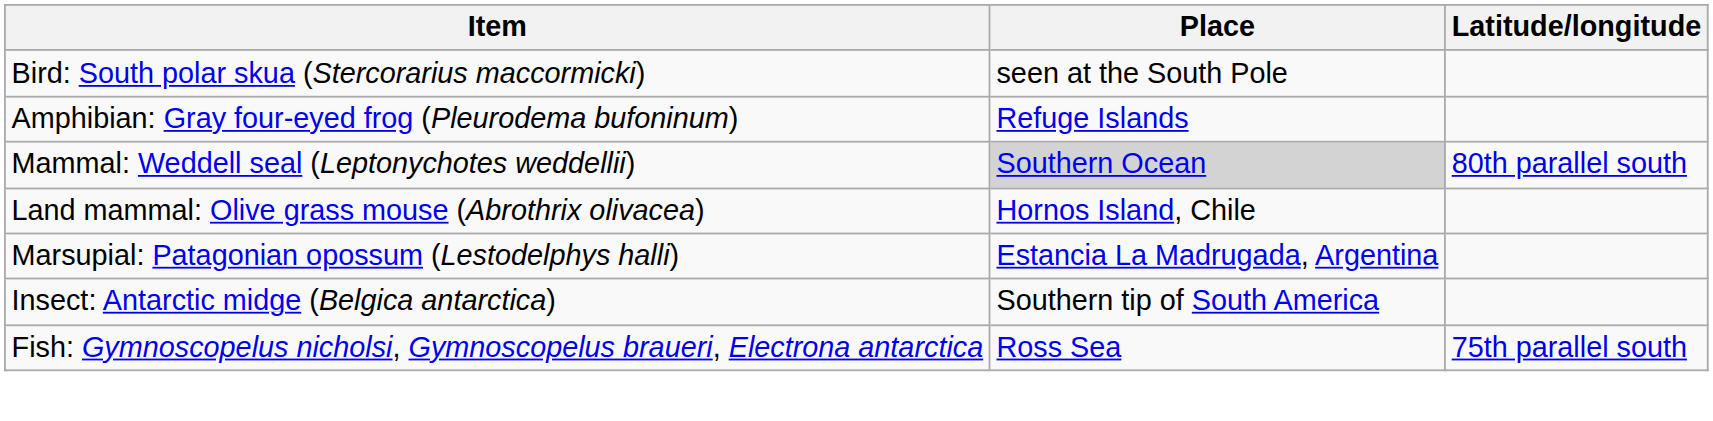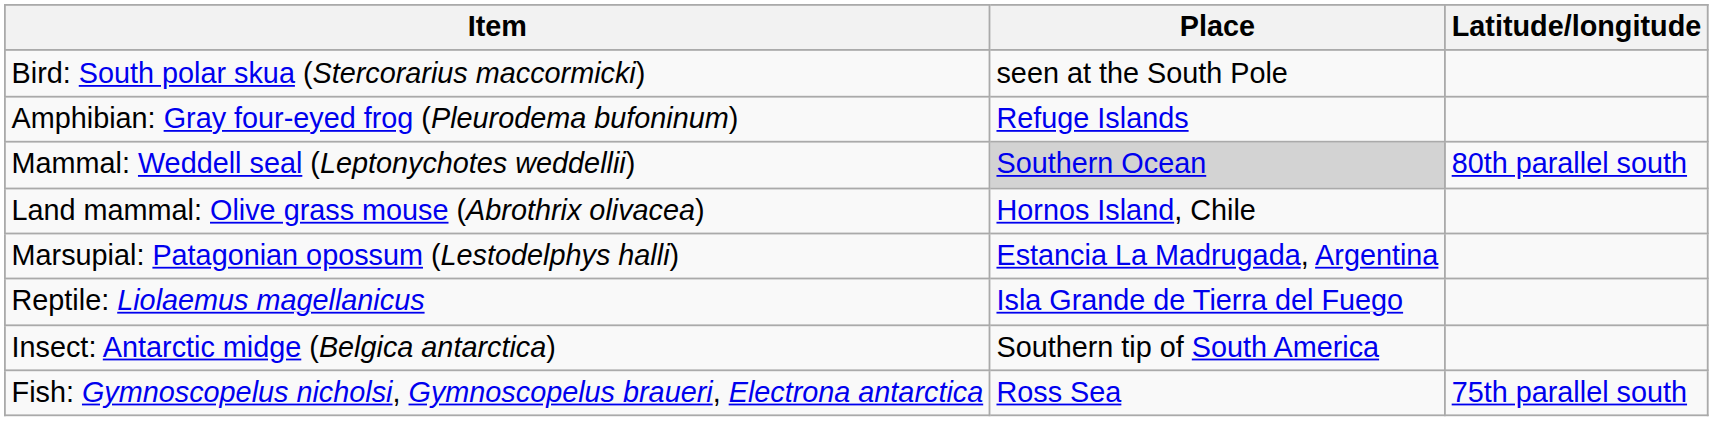 <table class="wikitable"  font-size:95%;">
 <tr>
 <th>Item</th>
 <th>Place</th>
 <th>Latitude/longitude</th>
 </tr>
 <tr>
 <td>Bird: <a href='#'>South polar skua</a> (<em>Stercorarius maccormicki</em>)</td>
 <td>seen at the South Pole</td>
 <td></td>
 </tr>
 <tr>
 <td>Amphibian: <a href='#'>Gray four-eyed frog</a> (<em>Pleurodema bufoninum</em>)</td>
 <td><a href='#'>Refuge Islands</a></td>
 <td></td>
 </tr>
 <tr>
 <td>Mammal: <a href='#'>Weddell seal</a> (<em>Leptonychotes weddellii</em>)</td>
 <td style="background: lightgrey;"><a href='#'>Southern Ocean</a></td>
 <td><a href='#'>80th parallel south</a></td>
 </tr>
 <tr>
 <td>Land mammal: <a href='#'>Olive grass mouse</a> (<em>Abrothrix olivacea</em>)</td>
 <td><a href='#'>Hornos Island</a>, Chile</td>
 <td></td>
 </tr>
 <tr>
 <td>Marsupial: <a href='#'>Patagonian opossum</a> (<em>Lestodelphys halli</em>)</td>
 <td><a href='#'>Estancia La Madrugada</a>, <a href='#'>Argentina</a></td>
 <td></td>
 </tr>
 <tr>
+<td>Reptile: <em><a href='#'>Liolaemus magellanicus</a></em></td>
+<td><a href='#'>Isla Grande de Tierra del Fuego</a></td>
+<td></td>
+</tr>
+<tr>
 <td>Insect: <a href='#'>Antarctic midge</a> (<em>Belgica antarctica</em>)</td>
 <td>Southern tip of <a href='#'>South America</a></td>
 <td></td>
 </tr>
 <tr>
 <td>Fish: <em><a href='#'>Gymnoscopelus nicholsi</a></em>, <em><a href='#'>Gymnoscopelus braueri</a></em>, <em><a href='#'>Electrona antarctica</a></em></td>
 <td><a href='#'>Ross Sea</a></td>
 <td><a href='#'>75th parallel south</a></td>
 </tr>
 </table>
